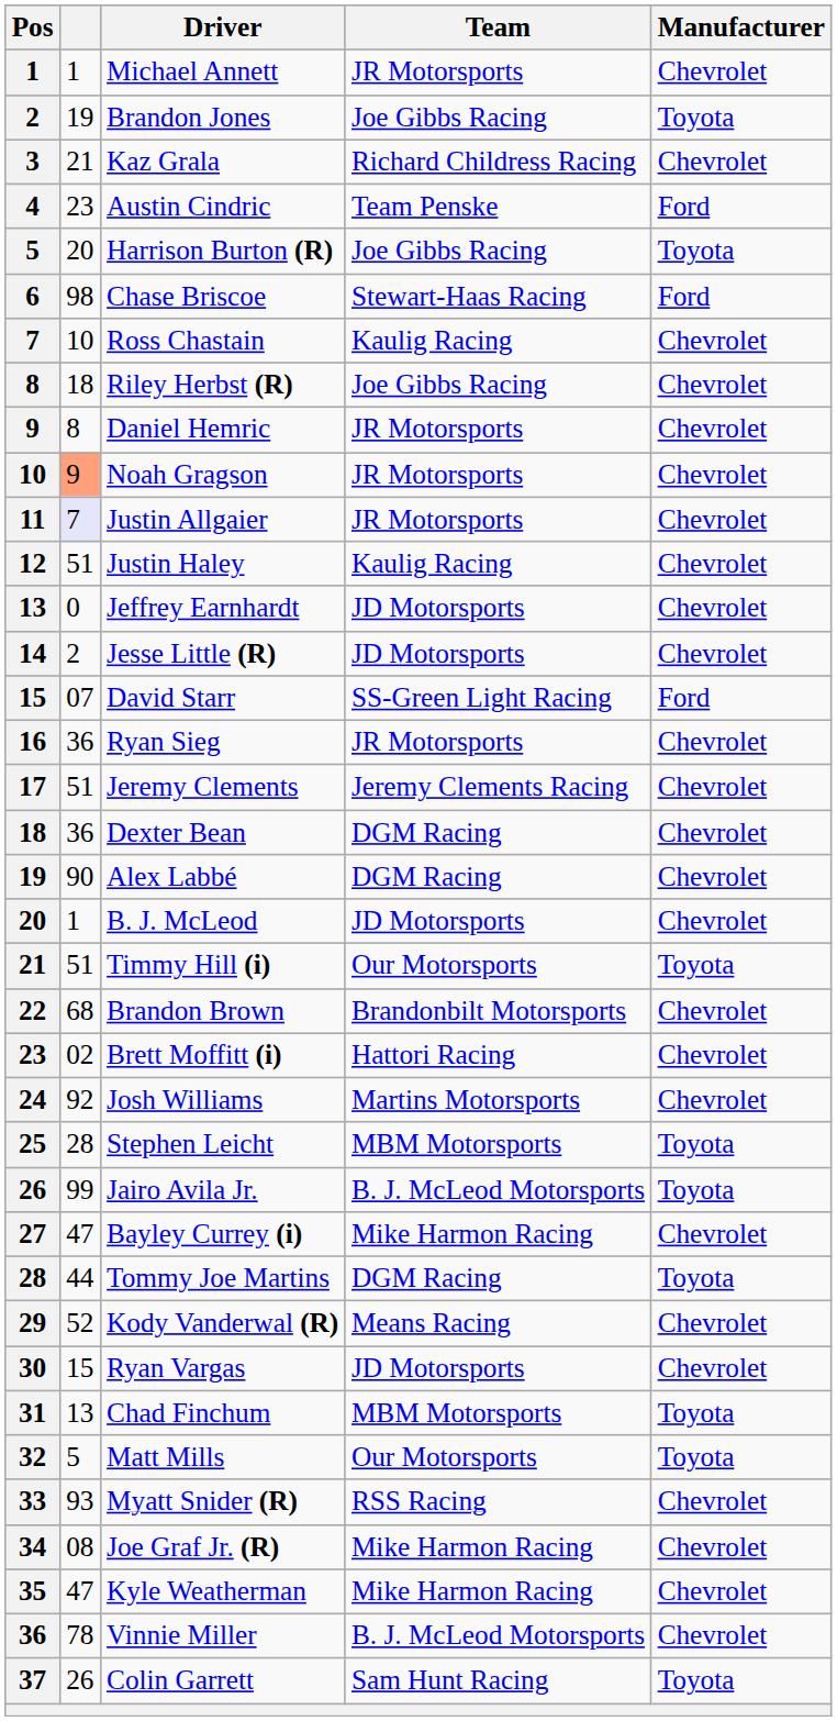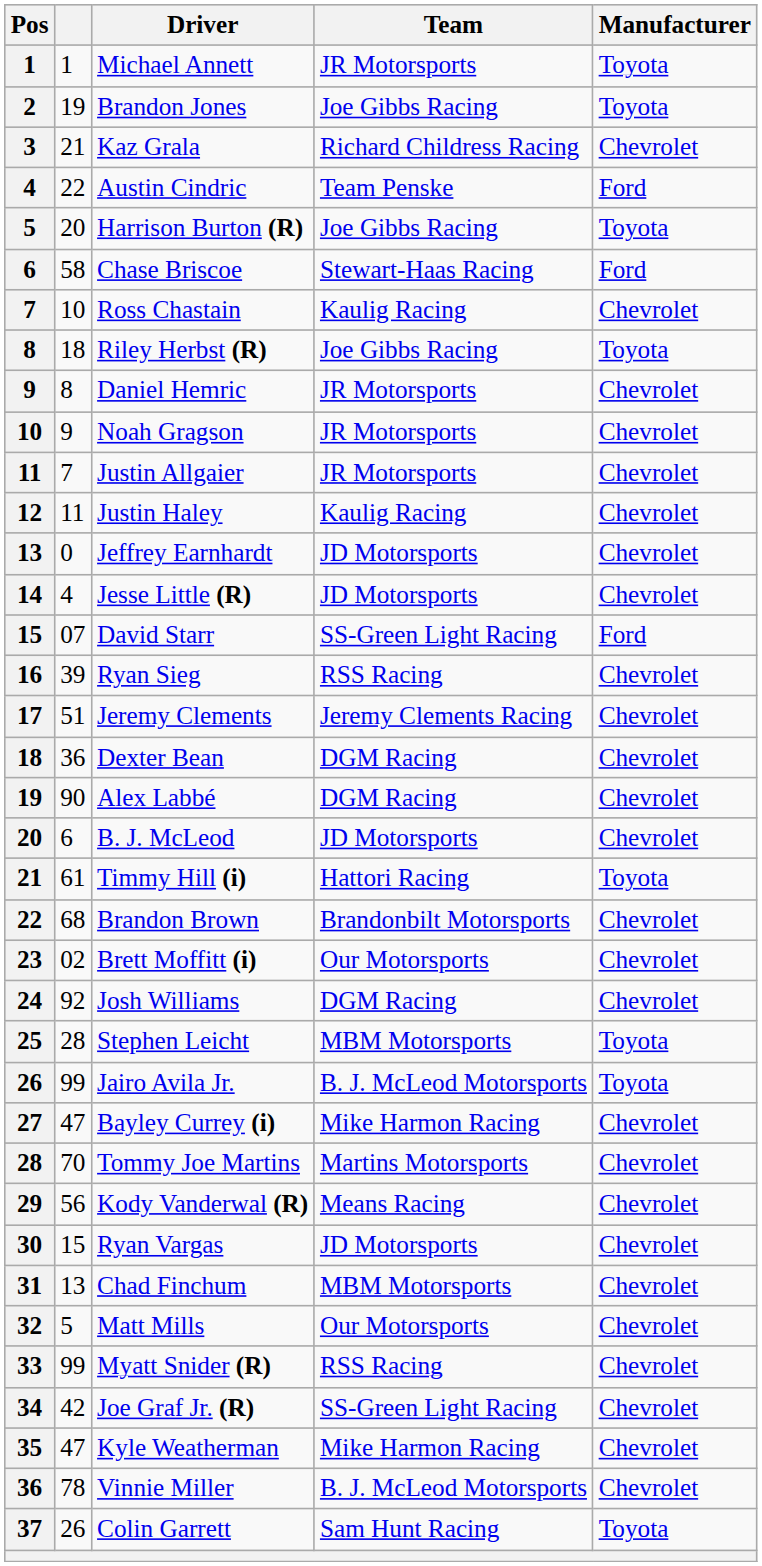 <table class="wikitable" style="font-size:98%">
 <tr>
 <th>Pos</th>
 <th></th>
 <th>Driver</th>
 <th>Team</th>
 <th>Manufacturer</th>
 </tr>
 <tr>
 <th>1</th>
 <td>1</td>
 <td><a href='#'>Michael Annett</a></td>
 <td><a href='#'>JR Motorsports</a></td>
-<td><a href='#'>Chevrolet</a></td>
+<td><a href='#'>Toyota</a></td>
 </tr>
 <tr>
 <th>2</th>
 <td>19</td>
 <td><a href='#'>Brandon Jones</a></td>
 <td><a href='#'>Joe Gibbs Racing</a></td>
 <td><a href='#'>Toyota</a></td>
 </tr>
 <tr>
 <th>3</th>
 <td>21</td>
 <td><a href='#'>Kaz Grala</a></td>
 <td><a href='#'>Richard Childress Racing</a></td>
 <td><a href='#'>Chevrolet</a></td>
 </tr>
 <tr>
 <th>4</th>
-<td>23</td>
+<td>22</td>
 <td><a href='#'>Austin Cindric</a></td>
 <td><a href='#'>Team Penske</a></td>
 <td><a href='#'>Ford</a></td>
 </tr>
 <tr>
 <th>5</th>
 <td>20</td>
 <td><a href='#'>Harrison Burton</a> <strong>(R)</strong></td>
 <td><a href='#'>Joe Gibbs Racing</a></td>
 <td><a href='#'>Toyota</a></td>
 </tr>
 <tr>
 <th>6</th>
-<td>98</td>
+<td>58</td>
 <td><a href='#'>Chase Briscoe</a></td>
 <td><a href='#'>Stewart-Haas Racing</a></td>
 <td><a href='#'>Ford</a></td>
 </tr>
 <tr>
 <th>7</th>
 <td>10</td>
 <td><a href='#'>Ross Chastain</a></td>
 <td><a href='#'>Kaulig Racing</a></td>
 <td><a href='#'>Chevrolet</a></td>
 </tr>
 <tr>
 <th>8</th>
 <td>18</td>
 <td><a href='#'>Riley Herbst</a> <strong>(R)</strong></td>
 <td><a href='#'>Joe Gibbs Racing</a></td>
-<td><a href='#'>Chevrolet</a></td>
+<td><a href='#'>Toyota</a></td>
 </tr>
 <tr>
 <th>9</th>
 <td>8</td>
 <td><a href='#'>Daniel Hemric</a></td>
 <td><a href='#'>JR Motorsports</a></td>
 <td><a href='#'>Chevrolet</a></td>
 </tr>
 <tr>
 <th>10</th>
-<td style="background: lightsalmon;">9</td>
+<td>9</td>
 <td><a href='#'>Noah Gragson</a></td>
 <td><a href='#'>JR Motorsports</a></td>
 <td><a href='#'>Chevrolet</a></td>
 </tr>
 <tr>
 <th>11</th>
-<td style="background: lavender;">7</td>
+<td>7</td>
 <td><a href='#'>Justin Allgaier</a></td>
 <td><a href='#'>JR Motorsports</a></td>
 <td><a href='#'>Chevrolet</a></td>
 </tr>
 <tr>
 <th>12</th>
-<td>51</td>
+<td>11</td>
 <td><a href='#'>Justin Haley</a></td>
 <td><a href='#'>Kaulig Racing</a></td>
 <td><a href='#'>Chevrolet</a></td>
 </tr>
 <tr>
 <th>13</th>
 <td>0</td>
 <td><a href='#'>Jeffrey Earnhardt</a></td>
 <td><a href='#'>JD Motorsports</a></td>
 <td><a href='#'>Chevrolet</a></td>
 </tr>
 <tr>
 <th>14</th>
-<td>2</td>
+<td>4</td>
 <td><a href='#'>Jesse Little</a> <strong>(R)</strong></td>
 <td><a href='#'>JD Motorsports</a></td>
 <td><a href='#'>Chevrolet</a></td>
 </tr>
 <tr>
 <th>15</th>
 <td>07</td>
 <td><a href='#'>David Starr</a></td>
 <td><a href='#'>SS-Green Light Racing</a></td>
 <td><a href='#'>Ford</a></td>
 </tr>
 <tr>
 <th>16</th>
-<td>36</td>
+<td>39</td>
 <td><a href='#'>Ryan Sieg</a></td>
-<td><a href='#'>JR Motorsports</a></td>
+<td><a href='#'>RSS Racing</a></td>
 <td><a href='#'>Chevrolet</a></td>
 </tr>
 <tr>
 <th>17</th>
 <td>51</td>
 <td><a href='#'>Jeremy Clements</a></td>
 <td><a href='#'>Jeremy Clements Racing</a></td>
 <td><a href='#'>Chevrolet</a></td>
 </tr>
 <tr>
 <th>18</th>
 <td>36</td>
 <td><a href='#'>Dexter Bean</a></td>
 <td><a href='#'>DGM Racing</a></td>
 <td><a href='#'>Chevrolet</a></td>
 </tr>
 <tr>
 <th>19</th>
 <td>90</td>
 <td><a href='#'>Alex Labbé</a></td>
 <td><a href='#'>DGM Racing</a></td>
 <td><a href='#'>Chevrolet</a></td>
 </tr>
 <tr>
 <th>20</th>
-<td>1</td>
+<td>6</td>
 <td><a href='#'>B. J. McLeod</a></td>
 <td><a href='#'>JD Motorsports</a></td>
 <td><a href='#'>Chevrolet</a></td>
 </tr>
 <tr>
 <th>21</th>
-<td>51</td>
+<td>61</td>
 <td><a href='#'>Timmy Hill</a> <strong>(i)</strong></td>
-<td><a href='#'>Our Motorsports</a></td>
+<td><a href='#'>Hattori Racing</a></td>
 <td><a href='#'>Toyota</a></td>
 </tr>
 <tr>
 <th>22</th>
 <td>68</td>
 <td><a href='#'>Brandon Brown</a></td>
 <td><a href='#'>Brandonbilt Motorsports</a></td>
 <td><a href='#'>Chevrolet</a></td>
 </tr>
 <tr>
 <th>23</th>
 <td>02</td>
 <td><a href='#'>Brett Moffitt</a> <strong>(i)</strong></td>
-<td><a href='#'>Hattori Racing</a></td>
+<td><a href='#'>Our Motorsports</a></td>
 <td><a href='#'>Chevrolet</a></td>
 </tr>
 <tr>
 <th>24</th>
 <td>92</td>
 <td><a href='#'>Josh Williams</a></td>
-<td><a href='#'>Martins Motorsports</a></td>
+<td><a href='#'>DGM Racing</a></td>
 <td><a href='#'>Chevrolet</a></td>
 </tr>
 <tr>
 <th>25</th>
 <td>28</td>
 <td><a href='#'>Stephen Leicht</a></td>
 <td><a href='#'>MBM Motorsports</a></td>
 <td><a href='#'>Toyota</a></td>
 </tr>
 <tr>
 <th>26</th>
 <td>99</td>
 <td><a href='#'>Jairo Avila Jr.</a></td>
 <td><a href='#'>B. J. McLeod Motorsports</a></td>
 <td><a href='#'>Toyota</a></td>
 </tr>
 <tr>
 <th>27</th>
 <td>47</td>
 <td><a href='#'>Bayley Currey</a> <strong>(i)</strong></td>
 <td><a href='#'>Mike Harmon Racing</a></td>
 <td><a href='#'>Chevrolet</a></td>
 </tr>
 <tr>
 <th>28</th>
-<td>44</td>
+<td>70</td>
 <td><a href='#'>Tommy Joe Martins</a></td>
-<td><a href='#'>DGM Racing</a></td>
-<td><a href='#'>Toyota</a></td>
+<td><a href='#'>Martins Motorsports</a></td>
+<td><a href='#'>Chevrolet</a></td>
 </tr>
 <tr>
 <th>29</th>
-<td>52</td>
+<td>56</td>
 <td><a href='#'>Kody Vanderwal</a> <strong>(R)</strong></td>
 <td><a href='#'>Means Racing</a></td>
 <td><a href='#'>Chevrolet</a></td>
 </tr>
 <tr>
 <th>30</th>
 <td>15</td>
 <td><a href='#'>Ryan Vargas</a></td>
 <td><a href='#'>JD Motorsports</a></td>
 <td><a href='#'>Chevrolet</a></td>
 </tr>
 <tr>
 <th>31</th>
 <td>13</td>
 <td><a href='#'>Chad Finchum</a></td>
 <td><a href='#'>MBM Motorsports</a></td>
-<td><a href='#'>Toyota</a></td>
+<td><a href='#'>Chevrolet</a></td>
 </tr>
 <tr>
 <th>32</th>
 <td>5</td>
 <td><a href='#'>Matt Mills</a></td>
 <td><a href='#'>Our Motorsports</a></td>
-<td><a href='#'>Toyota</a></td>
+<td><a href='#'>Chevrolet</a></td>
 </tr>
 <tr>
 <th>33</th>
-<td>93</td>
+<td>99</td>
 <td><a href='#'>Myatt Snider</a> <strong>(R)</strong></td>
 <td><a href='#'>RSS Racing</a></td>
 <td><a href='#'>Chevrolet</a></td>
 </tr>
 <tr>
 <th>34</th>
-<td>08</td>
+<td>42</td>
 <td><a href='#'>Joe Graf Jr.</a> <strong>(R)</strong></td>
-<td><a href='#'>Mike Harmon Racing</a></td>
+<td><a href='#'>SS-Green Light Racing</a></td>
 <td><a href='#'>Chevrolet</a></td>
 </tr>
 <tr>
 <th>35</th>
 <td>47</td>
 <td><a href='#'>Kyle Weatherman</a></td>
 <td><a href='#'>Mike Harmon Racing</a></td>
 <td><a href='#'>Chevrolet</a></td>
 </tr>
 <tr>
 <th>36</th>
 <td>78</td>
 <td><a href='#'>Vinnie Miller</a></td>
 <td><a href='#'>B. J. McLeod Motorsports</a></td>
 <td><a href='#'>Chevrolet</a></td>
 </tr>
 <tr>
 <th>37</th>
 <td>26</td>
 <td><a href='#'>Colin Garrett</a></td>
 <td><a href='#'>Sam Hunt Racing</a></td>
 <td><a href='#'>Toyota</a></td>
 </tr>
 <tr>
 <th colspan="5"></th>
 </tr>
 <tr>
 </tr>
 </table>
